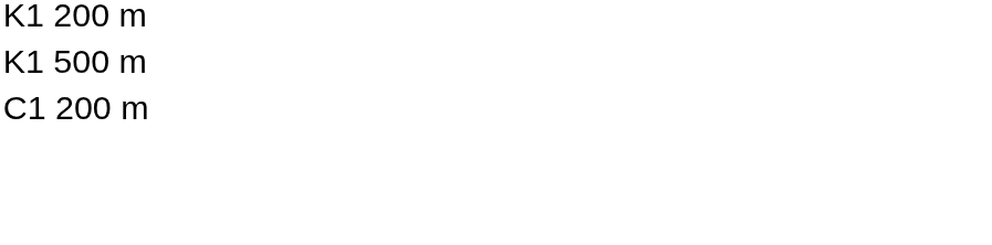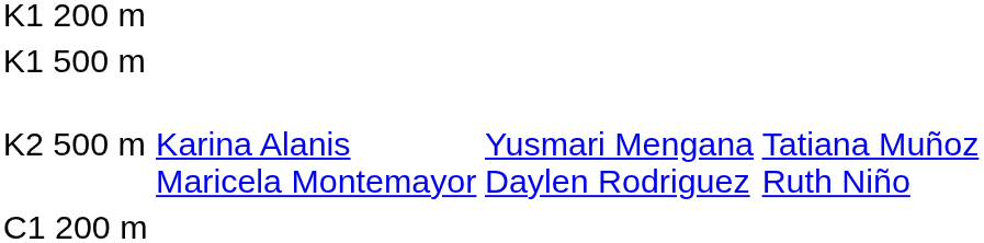 <table>
 <tr>
 <td>K1 200 m</td>
 <td></td>
 <td></td>
 <td></td>
 </tr>
 <tr>
 <td>K1 500 m</td>
 <td></td>
 <td></td>
 <td></td>
 </tr>
 <tr>
+<td>K2 500 m</td>
+<td><br><a href='#'>Karina Alanis</a><br><a href='#'>Maricela Montemayor</a></td>
+<td><br><a href='#'>Yusmari Mengana</a><br><a href='#'>Daylen Rodriguez</a></td>
+<td><br><a href='#'>Tatiana Muñoz</a><br><a href='#'>Ruth Niño</a></td>
+</tr>
+<tr>
 <td>C1 200 m</td>
 <td></td>
 <td></td>
 <td></td>
 </tr>
 <tr>
 </tr>
 </table>
